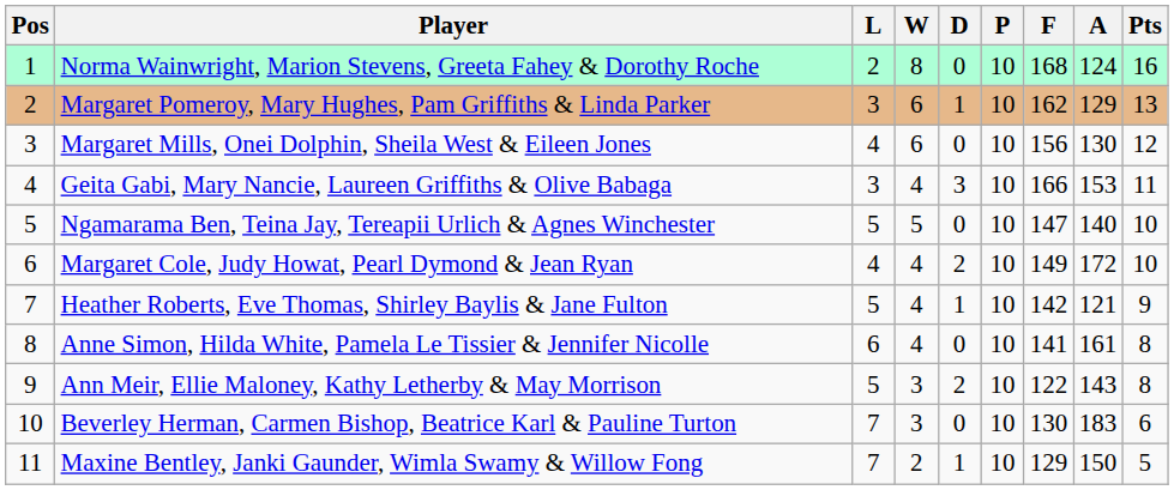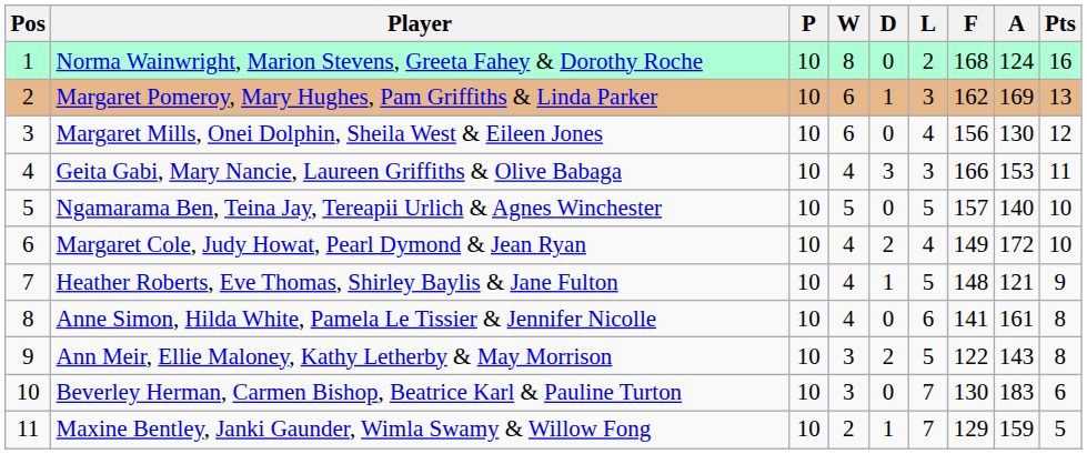 <table class="wikitable" style="font-size: 100%">
 <tr>
 <th width=20>Pos</th>
 <th width=500>Player</th>
-<th width=20>L</th>
+<th width=20>P</th>
 <th width=20>W</th>
 <th width=20>D</th>
-<th width=20>P</th>
+<th width=20>L</th>
 <th width=20>F</th>
 <th width=20>A</th>
 <th width=20>Pts</th>
 </tr>
 <tr align=center style="background: #ADFFD6;">
 <td>1</td>
 <td align="left"> <a href='#'>Norma Wainwright</a>, <a href='#'>Marion Stevens</a>, <a href='#'>Greeta Fahey</a> & <a href='#'>Dorothy Roche</a></td>
-<td>2</td>
+<td>10</td>
 <td>8</td>
 <td>0</td>
-<td>10</td>
+<td>2</td>
 <td>168</td>
 <td>124</td>
 <td>16</td>
 </tr>
 <tr align=center style="background: #E6B88A;">
 <td>2</td>
 <td align="left"> <a href='#'>Margaret Pomeroy</a>, <a href='#'>Mary Hughes</a>, <a href='#'>Pam Griffiths</a> & <a href='#'>Linda Parker</a></td>
-<td>3</td>
+<td>10</td>
 <td>6</td>
 <td>1</td>
-<td>10</td>
+<td>3</td>
 <td>162</td>
-<td>129</td>
+<td>169</td>
 <td>13</td>
 </tr>
 <tr align=center>
 <td>3</td>
 <td align="left"> <a href='#'>Margaret Mills</a>, <a href='#'>Onei Dolphin</a>, <a href='#'>Sheila West</a> & <a href='#'>Eileen Jones</a></td>
-<td>4</td>
+<td>10</td>
 <td>6</td>
 <td>0</td>
-<td>10</td>
+<td>4</td>
 <td>156</td>
 <td>130</td>
 <td>12</td>
 </tr>
 <tr align=center>
 <td>4</td>
 <td align="left"> <a href='#'>Geita Gabi</a>, <a href='#'>Mary Nancie</a>, <a href='#'>Laureen Griffiths</a> & <a href='#'>Olive Babaga</a></td>
-<td>3</td>
+<td>10</td>
 <td>4</td>
 <td>3</td>
-<td>10</td>
+<td>3</td>
 <td>166</td>
 <td>153</td>
 <td>11</td>
 </tr>
 <tr align=center>
 <td>5</td>
 <td align="left"> <a href='#'>Ngamarama Ben</a>, <a href='#'>Teina Jay</a>, <a href='#'>Tereapii Urlich</a> & <a href='#'>Agnes Winchester</a></td>
-<td>5</td>
+<td>10</td>
 <td>5</td>
 <td>0</td>
-<td>10</td>
-<td>147</td>
+<td>5</td>
+<td>157</td>
 <td>140</td>
 <td>10</td>
 </tr>
 <tr align=center>
 <td>6</td>
 <td align="left"> <a href='#'>Margaret Cole</a>, <a href='#'>Judy Howat</a>, <a href='#'>Pearl Dymond</a> & <a href='#'>Jean Ryan</a></td>
-<td>4</td>
+<td>10</td>
 <td>4</td>
 <td>2</td>
-<td>10</td>
+<td>4</td>
 <td>149</td>
 <td>172</td>
 <td>10</td>
 </tr>
 <tr align=center>
 <td>7</td>
 <td align="left"> <a href='#'>Heather Roberts</a>, <a href='#'>Eve Thomas</a>, <a href='#'>Shirley Baylis</a> & <a href='#'>Jane Fulton</a></td>
-<td>5</td>
+<td>10</td>
 <td>4</td>
 <td>1</td>
-<td>10</td>
-<td>142</td>
+<td>5</td>
+<td>148</td>
 <td>121</td>
 <td>9</td>
 </tr>
 <tr align=center>
 <td>8</td>
 <td align="left"> <a href='#'>Anne Simon</a>, <a href='#'>Hilda White</a>, <a href='#'>Pamela Le Tissier</a> & <a href='#'>Jennifer Nicolle</a></td>
-<td>6</td>
+<td>10</td>
 <td>4</td>
 <td>0</td>
-<td>10</td>
+<td>6</td>
 <td>141</td>
 <td>161</td>
 <td>8</td>
 </tr>
 <tr align=center>
 <td>9</td>
 <td align="left"> <a href='#'>Ann Meir</a>, <a href='#'>Ellie Maloney</a>, <a href='#'>Kathy Letherby</a> & <a href='#'>May Morrison</a></td>
-<td>5</td>
+<td>10</td>
 <td>3</td>
 <td>2</td>
-<td>10</td>
+<td>5</td>
 <td>122</td>
 <td>143</td>
 <td>8</td>
 </tr>
 <tr align=center>
 <td>10</td>
 <td align="left"> <a href='#'>Beverley Herman</a>, <a href='#'>Carmen Bishop</a>, <a href='#'>Beatrice Karl</a> & <a href='#'>Pauline Turton</a></td>
-<td>7</td>
+<td>10</td>
 <td>3</td>
 <td>0</td>
-<td>10</td>
+<td>7</td>
 <td>130</td>
 <td>183</td>
 <td>6</td>
 </tr>
 <tr align=center>
 <td>11</td>
 <td align="left"> <a href='#'>Maxine Bentley</a>, <a href='#'>Janki Gaunder</a>, <a href='#'>Wimla Swamy</a> & <a href='#'>Willow Fong</a></td>
-<td>7</td>
+<td>10</td>
 <td>2</td>
 <td>1</td>
-<td>10</td>
+<td>7</td>
 <td>129</td>
-<td>150</td>
+<td>159</td>
 <td>5</td>
 </tr>
 </table>
